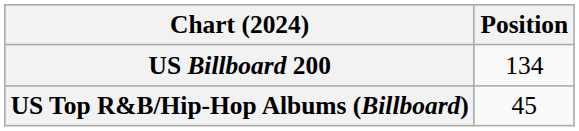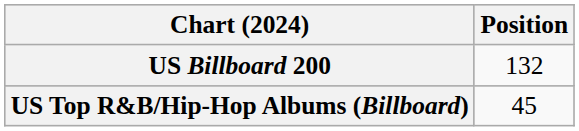 <table class="wikitable sortable plainrowheaders" style="text-align:center">
 <tr>
 <th scope="col">Chart (2024)</th>
 <th scope="col">Position</th>
 </tr>
 <tr>
 <th scope="row">US <em>Billboard</em> 200</th>
-<td>134</td>
+<td>132</td>
 </tr>
 <tr>
 <th scope="row">US Top R&B/Hip-Hop Albums (<em>Billboard</em>)</th>
 <td>45</td>
 </tr>
 </table>
